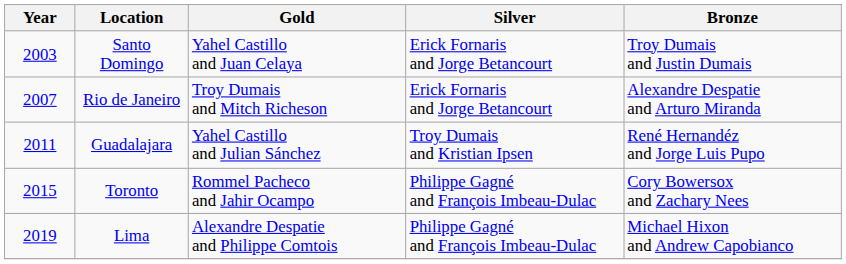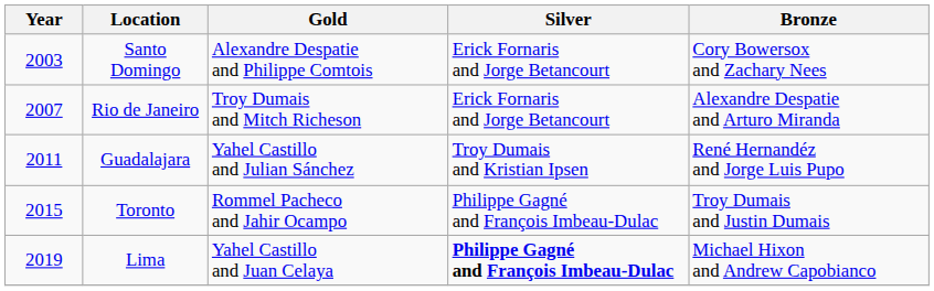 <table class="wikitable">
 <tr>
 <th width="60">Year</th>
 <th width="100">Location</th>
 <th width="200">Gold</th>
 <th width="200">Silver</th>
 <th width="200">Bronze</th>
 </tr>
 <tr>
 <td align="center"><a href='#'>2003</a></td>
 <td align="center"><a href='#'>Santo Domingo</a></td>
-<td> <a href='#'>Yahel Castillo</a><br>and <a href='#'>Juan Celaya</a></td>
+<td> <a href='#'>Alexandre Despatie</a><br>and <a href='#'>Philippe Comtois</a></td>
 <td> <a href='#'>Erick Fornaris</a><br>and <a href='#'>Jorge Betancourt</a></td>
-<td> <a href='#'>Troy Dumais</a><br>and <a href='#'>Justin Dumais</a></td>
+<td> <a href='#'>Cory Bowersox</a> <br>and <a href='#'>Zachary Nees</a></td>
 </tr>
 <tr>
 <td align="center"><a href='#'>2007</a></td>
 <td align="center"><a href='#'>Rio de Janeiro</a></td>
 <td> <a href='#'>Troy Dumais</a><br>and <a href='#'>Mitch Richeson</a></td>
 <td> <a href='#'>Erick Fornaris</a><br>and <a href='#'>Jorge Betancourt</a></td>
 <td> <a href='#'>Alexandre Despatie</a><br>and <a href='#'>Arturo Miranda</a></td>
 </tr>
 <tr>
 <td align="center"><a href='#'>2011</a></td>
 <td align="center"><a href='#'>Guadalajara</a></td>
 <td> <a href='#'>Yahel Castillo</a><br>and <a href='#'>Julian Sánchez</a></td>
 <td> <a href='#'>Troy Dumais</a><br>and <a href='#'>Kristian Ipsen</a></td>
 <td> <a href='#'>René Hernandéz</a><br>and <a href='#'>Jorge Luis Pupo</a></td>
 </tr>
 <tr>
 <td align="center"><a href='#'>2015</a></td>
 <td align="center"><a href='#'>Toronto</a></td>
 <td> <a href='#'>Rommel Pacheco</a><br>and <a href='#'>Jahir Ocampo</a></td>
 <td> <a href='#'>Philippe Gagné</a><br>and <a href='#'>François Imbeau-Dulac</a></td>
-<td> <a href='#'>Cory Bowersox</a> <br>and <a href='#'>Zachary Nees</a></td>
+<td> <a href='#'>Troy Dumais</a><br>and <a href='#'>Justin Dumais</a></td>
 </tr>
 <tr>
 <td align="center"><a href='#'>2019</a></td>
 <td align="center"><a href='#'>Lima</a></td>
-<td> <a href='#'>Alexandre Despatie</a><br>and <a href='#'>Philippe Comtois</a></td>
-<td> <a href='#'>Philippe Gagné</a><br>and <a href='#'>François Imbeau-Dulac</a></td>
+<td> <a href='#'>Yahel Castillo</a><br>and <a href='#'>Juan Celaya</a></td>
+<td><strong> <a href='#'>Philippe Gagné</a><br>and <a href='#'>François Imbeau-Dulac</a></strong></td>
 <td> <a href='#'>Michael Hixon</a> <br>and <a href='#'>Andrew Capobianco</a></td>
 </tr>
 <tr>
 </tr>
 </table>
